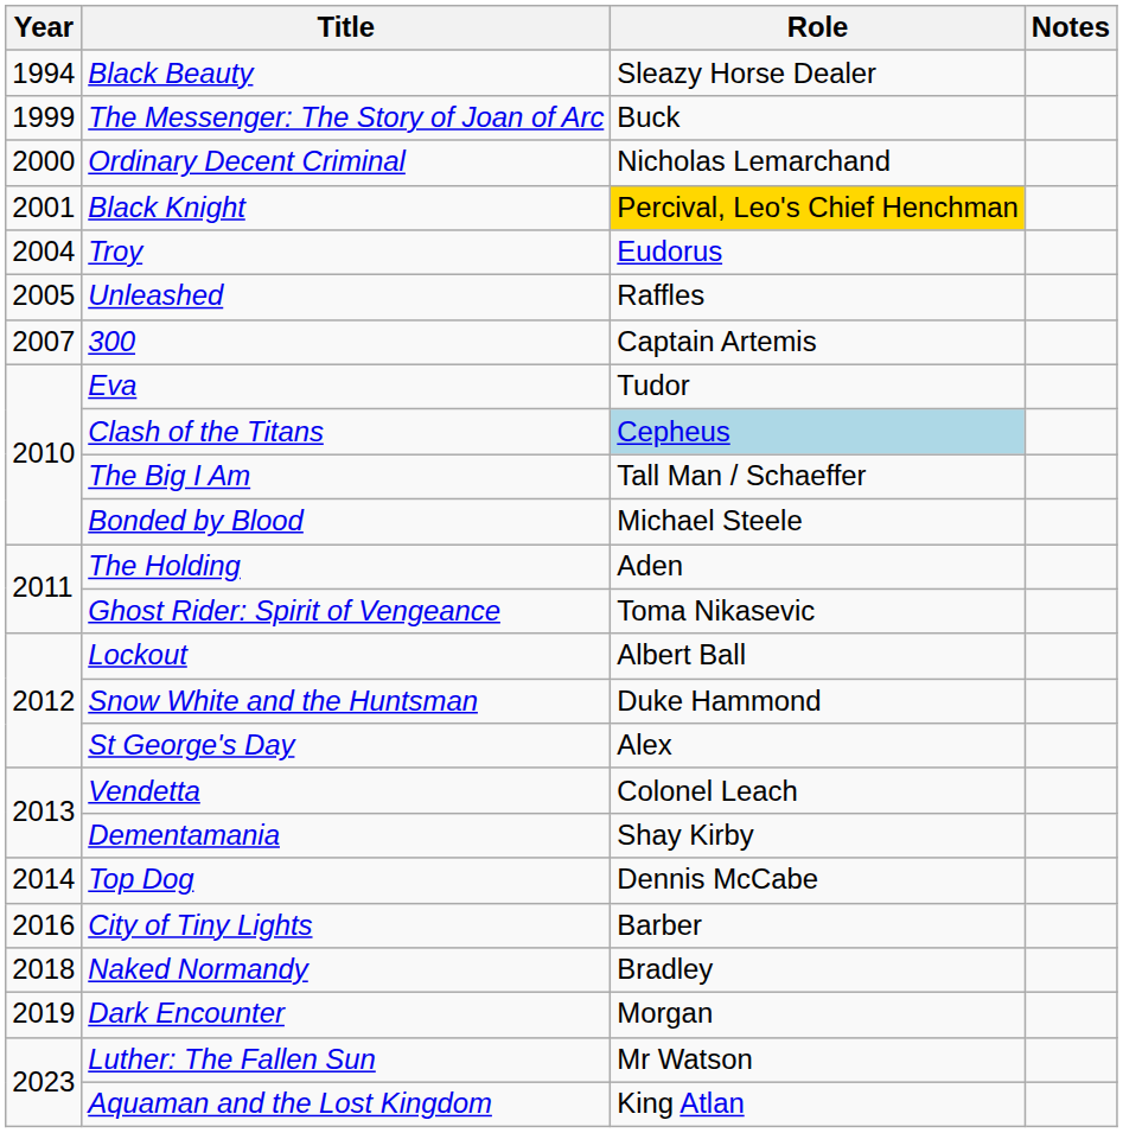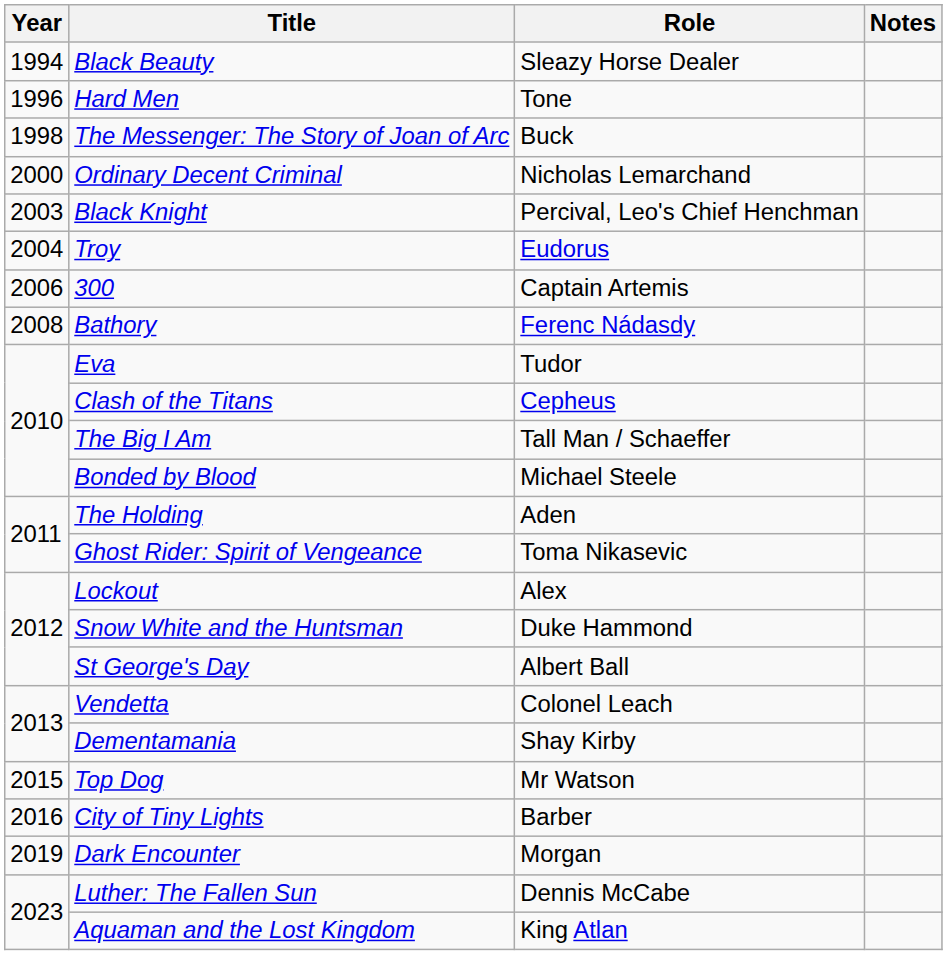 <table class="wikitable sortable">
 <tr>
 <th>Year</th>
 <th>Title</th>
 <th>Role</th>
 <th>Notes</th>
 </tr>
 <tr>
 <td>1994</td>
 <td><em><a href='#'>Black Beauty</a></em></td>
 <td>Sleazy Horse Dealer</td>
 <td></td>
 </tr>
 <tr>
-<td>1999</td>
+<td>1996</td>
+<td><em><a href='#'>Hard Men</a></em></td>
+<td>Tone</td>
+<td></td>
+</tr>
+<tr>
+<td>1998</td>
 <td><em><a href='#'>The Messenger: The Story of Joan of Arc</a></em></td>
 <td>Buck</td>
 <td></td>
 </tr>
 <tr>
 <td>2000</td>
 <td><em><a href='#'>Ordinary Decent Criminal</a></em></td>
 <td>Nicholas Lemarchand</td>
 <td></td>
 </tr>
 <tr>
-<td>2001</td>
+<td>2003</td>
 <td><em><a href='#'>Black Knight</a></em></td>
-<td style="background: gold;">Percival, Leo's Chief Henchman</td>
+<td>Percival, Leo's Chief Henchman</td>
 <td></td>
 </tr>
 <tr>
 <td>2004</td>
 <td><em><a href='#'>Troy</a></em></td>
 <td><a href='#'>Eudorus</a></td>
 <td></td>
 </tr>
 <tr>
-<td>2005</td>
-<td><em><a href='#'>Unleashed</a></em></td>
-<td>Raffles</td>
+<td>2006</td>
+<td><em><a href='#'>300</a></em></td>
+<td>Captain Artemis</td>
 <td></td>
 </tr>
 <tr>
-<td>2007</td>
-<td><em><a href='#'>300</a></em></td>
-<td>Captain Artemis</td>
+<td>2008</td>
+<td><em><a href='#'>Bathory</a></em></td>
+<td><a href='#'>Ferenc Nádasdy</a></td>
 <td></td>
 </tr>
 <tr>
 <td rowspan=4>2010</td>
 <td><em><a href='#'>Eva</a></em></td>
 <td>Tudor</td>
 <td></td>
 </tr>
 <tr>
 <td><em><a href='#'>Clash of the Titans</a></em></td>
-<td style="background: lightblue;"><a href='#'>Cepheus</a></td>
+<td><a href='#'>Cepheus</a></td>
 <td></td>
 </tr>
 <tr>
 <td><em><a href='#'>The Big I Am</a></em></td>
 <td>Tall Man / Schaeffer</td>
 <td></td>
 </tr>
 <tr>
 <td><em><a href='#'>Bonded by Blood</a></em></td>
 <td>Michael Steele</td>
 <td></td>
 </tr>
 <tr>
 <td rowspan=2>2011</td>
 <td><em><a href='#'>The Holding</a></em></td>
 <td>Aden</td>
 <td></td>
 </tr>
 <tr>
 <td><em><a href='#'>Ghost Rider: Spirit of Vengeance</a></em></td>
 <td>Toma Nikasevic</td>
 <td></td>
 </tr>
 <tr>
 <td rowspan=3>2012</td>
 <td><em><a href='#'>Lockout</a></em></td>
-<td>Albert Ball</td>
+<td>Alex</td>
 <td></td>
 </tr>
 <tr>
 <td><em><a href='#'>Snow White and the Huntsman</a></em></td>
 <td>Duke Hammond</td>
 <td></td>
 </tr>
 <tr>
 <td><em><a href='#'>St George's Day</a></em></td>
-<td>Alex</td>
+<td>Albert Ball</td>
 <td></td>
 </tr>
 <tr>
 <td rowspan=2>2013</td>
 <td><em><a href='#'>Vendetta</a></em></td>
 <td>Colonel Leach</td>
 <td></td>
 </tr>
 <tr>
 <td><em><a href='#'>Dementamania</a></em></td>
 <td>Shay Kirby</td>
 <td></td>
 </tr>
 <tr>
-<td>2014</td>
+<td>2015</td>
 <td><em><a href='#'>Top Dog</a></em></td>
-<td>Dennis McCabe</td>
+<td>Mr Watson</td>
 <td></td>
 </tr>
 <tr>
 <td>2016</td>
 <td><em><a href='#'>City of Tiny Lights</a></em></td>
 <td>Barber</td>
-<td></td>
-</tr>
-<tr>
-<td>2018</td>
-<td><em><a href='#'>Naked Normandy</a></em></td>
-<td>Bradley</td>
 <td></td>
 </tr>
 <tr>
 <td>2019</td>
 <td><em><a href='#'>Dark Encounter</a></em></td>
 <td>Morgan</td>
 <td></td>
 </tr>
 <tr>
 <td rowspan=2>2023</td>
 <td><em><a href='#'>Luther: The Fallen Sun</a></em></td>
-<td>Mr Watson</td>
+<td>Dennis McCabe</td>
 <td></td>
 </tr>
 <tr>
 <td><em><a href='#'>Aquaman and the Lost Kingdom</a></em></td>
 <td>King <a href='#'>Atlan</a></td>
 <td></td>
 </tr>
 </table>
